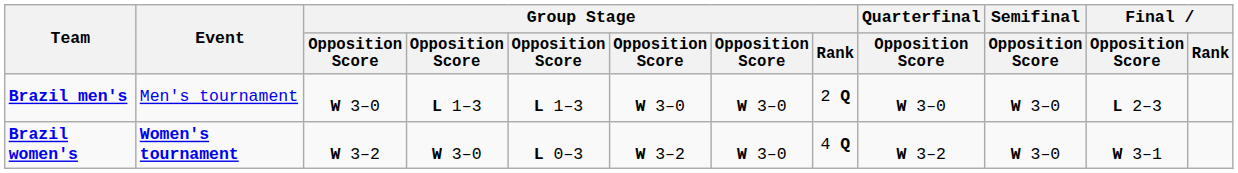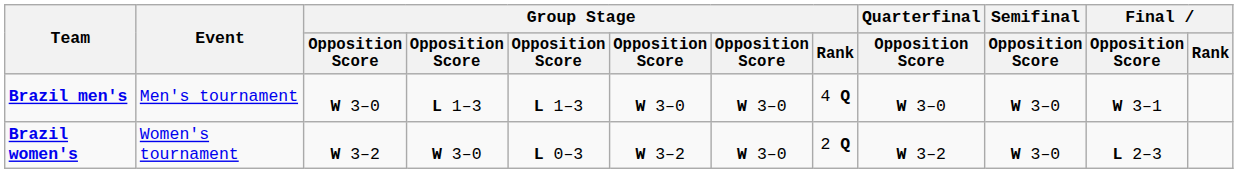 <table class=wikitable style=font-size:90%>
 <tr>
 <th rowspan=2>Team</th>
 <th rowspan=2>Event</th>
 <th colspan=6>Group Stage</th>
 <th>Quarterfinal</th>
 <th>Semifinal</th>
 <th colspan=2>Final / </th>
 </tr>
 <tr style=font-size:95%>
 <th>Opposition<br>Score</th>
 <th>Opposition<br>Score</th>
 <th>Opposition<br>Score</th>
 <th>Opposition<br>Score</th>
 <th>Opposition<br>Score</th>
 <th>Rank</th>
 <th>Opposition<br>Score</th>
 <th>Opposition<br>Score</th>
 <th>Opposition<br>Score</th>
 <th>Rank</th>
 </tr>
 <tr align=center>
 <td align=left><strong><a href='#'>Brazil men's</a></strong></td>
 <td align=left><a href='#'>Men's tournament</a></td>
 <td><br><strong>W</strong> 3–0</td>
 <td><br><strong>L</strong> 1–3</td>
 <td><br><strong>L</strong> 1–3</td>
 <td><br><strong>W</strong> 3–0</td>
 <td><br><strong>W</strong> 3–0</td>
-<td>2 <strong>Q</strong></td>
+<td>4 <strong>Q</strong></td>
 <td><br><strong>W</strong> 3–0</td>
 <td><br><strong>W</strong> 3–0</td>
-<td><br><strong>L</strong> 2–3</td>
+<td><br><strong>W</strong> 3–1</td>
 <td></td>
 </tr>
 <tr align=center>
 <td align=left><strong><a href='#'>Brazil women's</a></strong></td>
-<td align=left><strong><a href='#'>Women's tournament</a></strong></td>
+<td align=left><a href='#'>Women's tournament</a></td>
 <td><br><strong>W</strong> 3–2</td>
 <td><br><strong>W</strong> 3–0</td>
 <td><br><strong>L</strong> 0–3</td>
 <td><br><strong>W</strong> 3–2</td>
 <td><br><strong>W</strong> 3–0</td>
-<td>4 <strong>Q</strong></td>
+<td>2 <strong>Q</strong></td>
 <td><br><strong>W</strong> 3–2</td>
 <td><br><strong>W</strong> 3–0</td>
-<td><br><strong>W</strong> 3–1</td>
+<td><br><strong>L</strong> 2–3</td>
 <td></td>
 </tr>
 </table>
